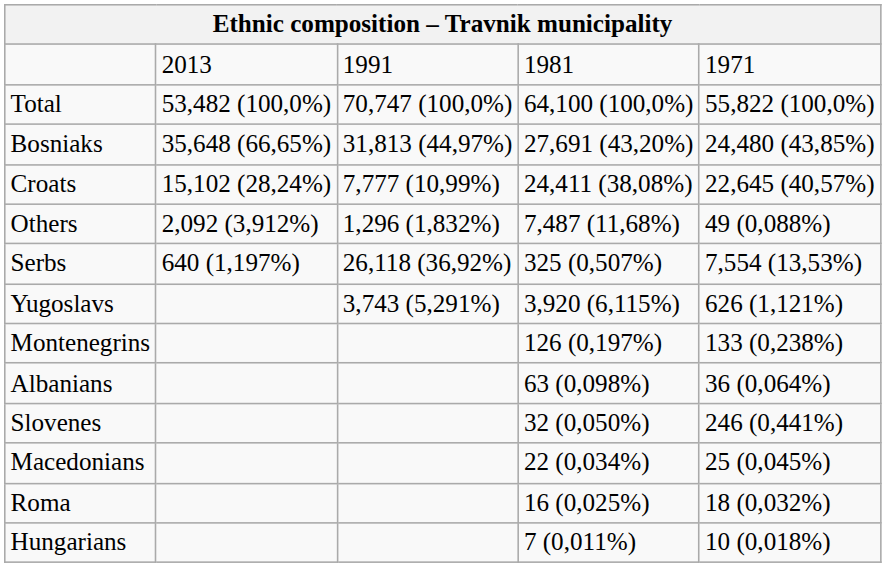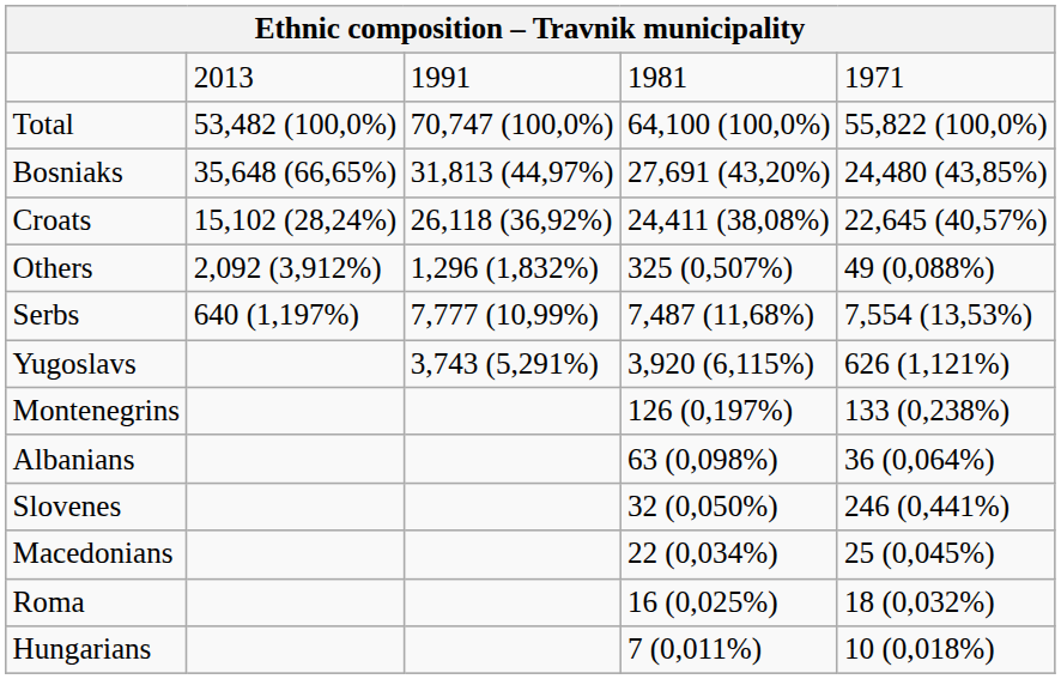 <table class="wikitable">
 <tr>
 <th colspan="8">Ethnic composition – Travnik municipality</th>
 </tr>
 <tr>
 <td></td>
 <td>2013</td>
 <td>1991</td>
 <td>1981</td>
 <td>1971</td>
 </tr>
 <tr>
 <td>Total</td>
 <td>53,482 (100,0%)</td>
 <td>70,747 (100,0%)</td>
 <td>64,100 (100,0%)</td>
 <td>55,822 (100,0%)</td>
 </tr>
 <tr>
 <td>Bosniaks</td>
 <td>35,648 (66,65%)</td>
 <td>31,813 (44,97%)</td>
 <td>27,691 (43,20%)</td>
 <td>24,480 (43,85%)</td>
 </tr>
 <tr>
 <td>Croats</td>
 <td>15,102 (28,24%)</td>
-<td>7,777 (10,99%)</td>
+<td>26,118 (36,92%)</td>
 <td>24,411 (38,08%)</td>
 <td>22,645 (40,57%)</td>
 </tr>
 <tr>
 <td>Others</td>
 <td>2,092 (3,912%)</td>
 <td>1,296 (1,832%)</td>
-<td>7,487 (11,68%)</td>
+<td>325 (0,507%)</td>
 <td>49 (0,088%)</td>
 </tr>
 <tr>
 <td>Serbs</td>
 <td>640 (1,197%)</td>
-<td>26,118 (36,92%)</td>
-<td>325 (0,507%)</td>
+<td>7,777 (10,99%)</td>
+<td>7,487 (11,68%)</td>
 <td>7,554 (13,53%)</td>
 </tr>
 <tr>
 <td>Yugoslavs</td>
 <td></td>
 <td>3,743 (5,291%)</td>
 <td>3,920 (6,115%)</td>
 <td>626 (1,121%)</td>
 </tr>
 <tr>
 <td>Montenegrins</td>
 <td></td>
 <td></td>
 <td>126 (0,197%)</td>
 <td>133 (0,238%)</td>
 </tr>
 <tr>
 <td>Albanians</td>
 <td></td>
 <td></td>
 <td>63 (0,098%)</td>
 <td>36 (0,064%)</td>
 </tr>
 <tr>
 <td>Slovenes</td>
 <td></td>
 <td></td>
 <td>32 (0,050%)</td>
 <td>246 (0,441%)</td>
 </tr>
 <tr>
 <td>Macedonians</td>
 <td></td>
 <td></td>
 <td>22 (0,034%)</td>
 <td>25 (0,045%)</td>
 </tr>
 <tr>
 <td>Roma</td>
 <td></td>
 <td></td>
 <td>16 (0,025%)</td>
 <td>18 (0,032%)</td>
 </tr>
 <tr>
 <td>Hungarians</td>
 <td></td>
 <td></td>
 <td>7 (0,011%)</td>
 <td>10 (0,018%)</td>
 </tr>
 </table>
